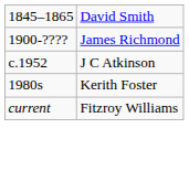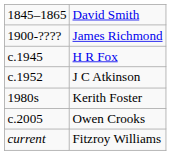 <table class="wikitable">
 <tr>
 <td>1845–1865</td>
 <td><a href='#'>David Smith</a></td>
 </tr>
 <tr>
 <td>1900-????</td>
 <td><a href='#'>James Richmond</a></td>
 </tr>
 <tr>
+<td>c.1945</td>
+<td><a href='#'>H R Fox</a></td>
+</tr>
+<tr>
 <td>c.1952</td>
 <td>J C Atkinson</td>
 </tr>
 <tr>
 <td>1980s</td>
 <td>Kerith Foster</td>
 </tr>
 <tr>
+<td>c.2005</td>
+<td>Owen Crooks</td>
+</tr>
+<tr>
 <td><em>current</em></td>
 <td>Fitzroy Williams</td>
 </tr>
 </table>
